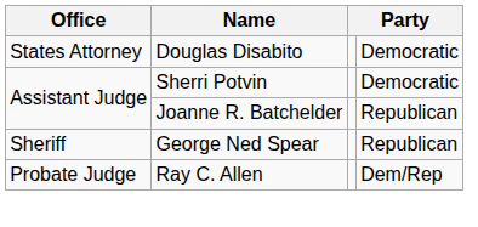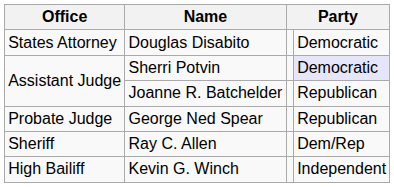 <table class="wikitable sortable">
 <tr>
 <th>Office</th>
 <th>Name</th>
 <th colspan="2">Party</th>
 </tr>
 <tr>
 <td>States Attorney</td>
 <td>Douglas Disabito</td>
 <td></td>
 <td>Democratic</td>
 </tr>
 <tr>
 <td rowspan=2>Assistant Judge</td>
 <td>Sherri Potvin</td>
 <td></td>
-<td>Democratic</td>
+<td style="background: lavender;">Democratic</td>
 </tr>
 <tr>
 <td>Joanne R. Batchelder</td>
 <td></td>
 <td>Republican</td>
 </tr>
 <tr>
-<td>Sheriff</td>
+<td>Probate Judge</td>
 <td>George Ned Spear</td>
 <td></td>
 <td>Republican</td>
 </tr>
 <tr>
-<td>Probate Judge</td>
+<td>Sheriff</td>
 <td>Ray C. Allen</td>
 <td></td>
 <td>Dem/Rep</td>
 </tr>
 <tr>
+<td>High Bailiff</td>
+<td>Kevin G. Winch</td>
+<td></td>
+<td>Independent</td>
+</tr>
+<tr>
 </tr>
 </table>
